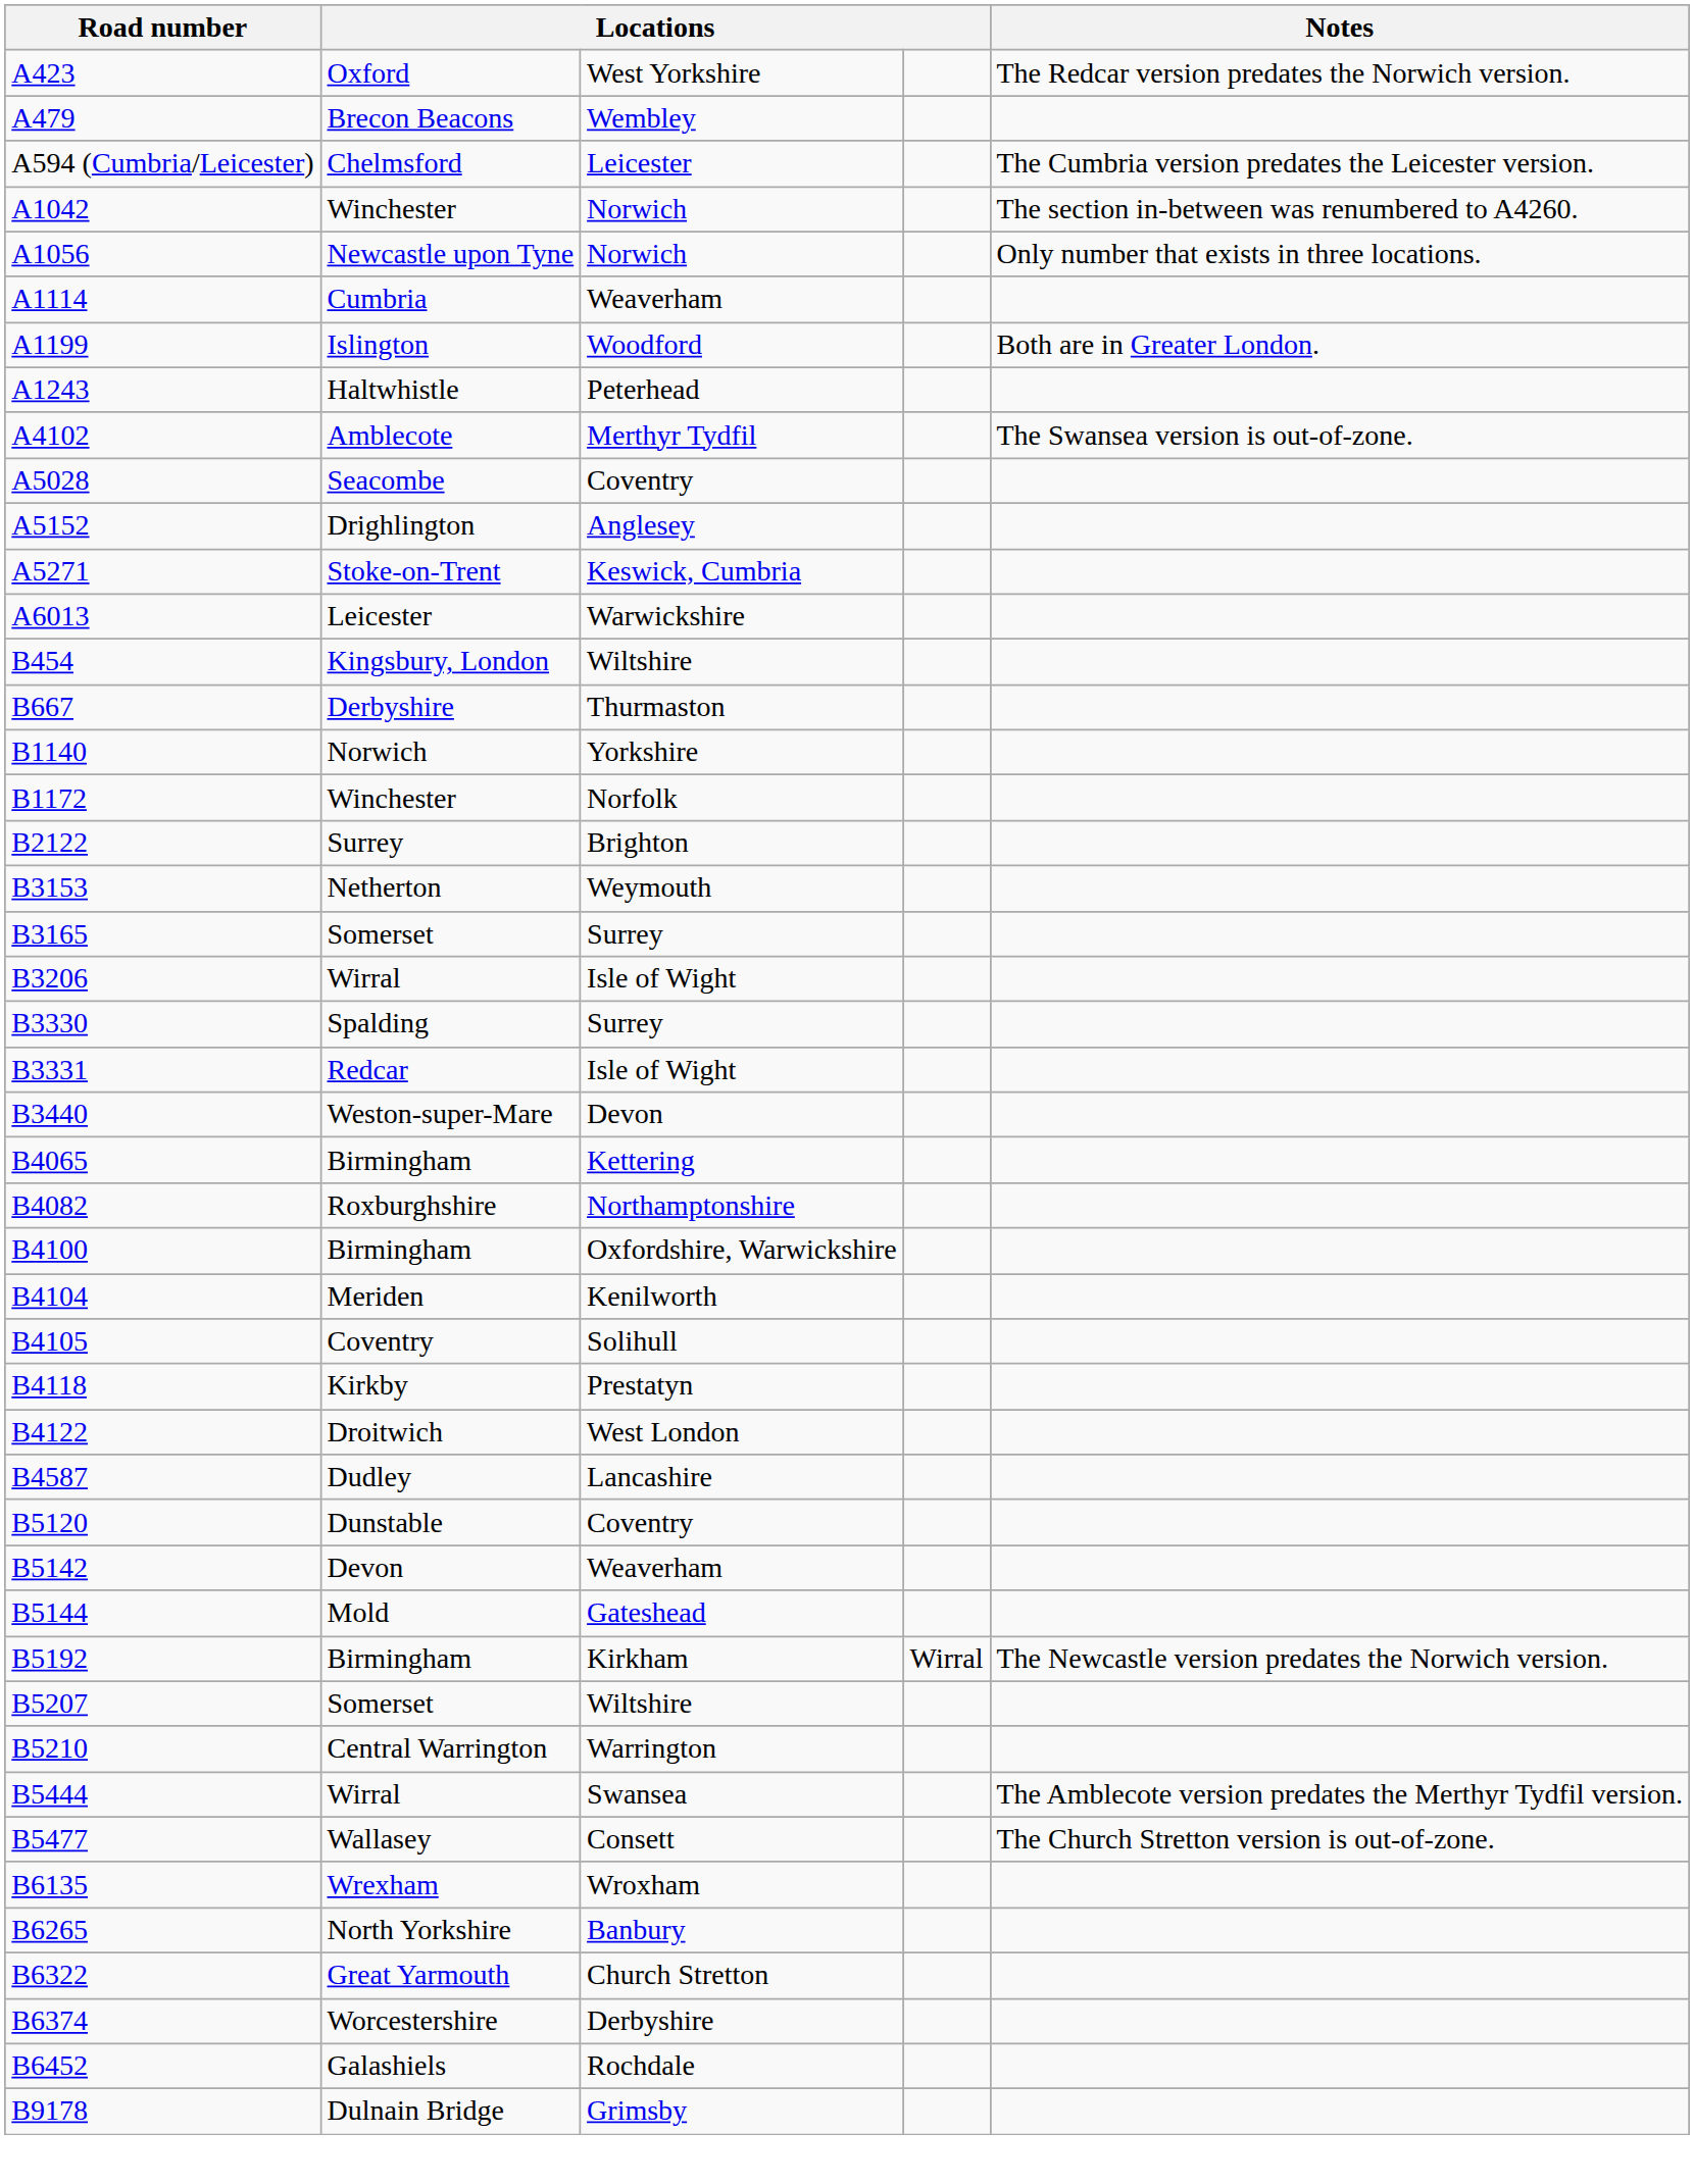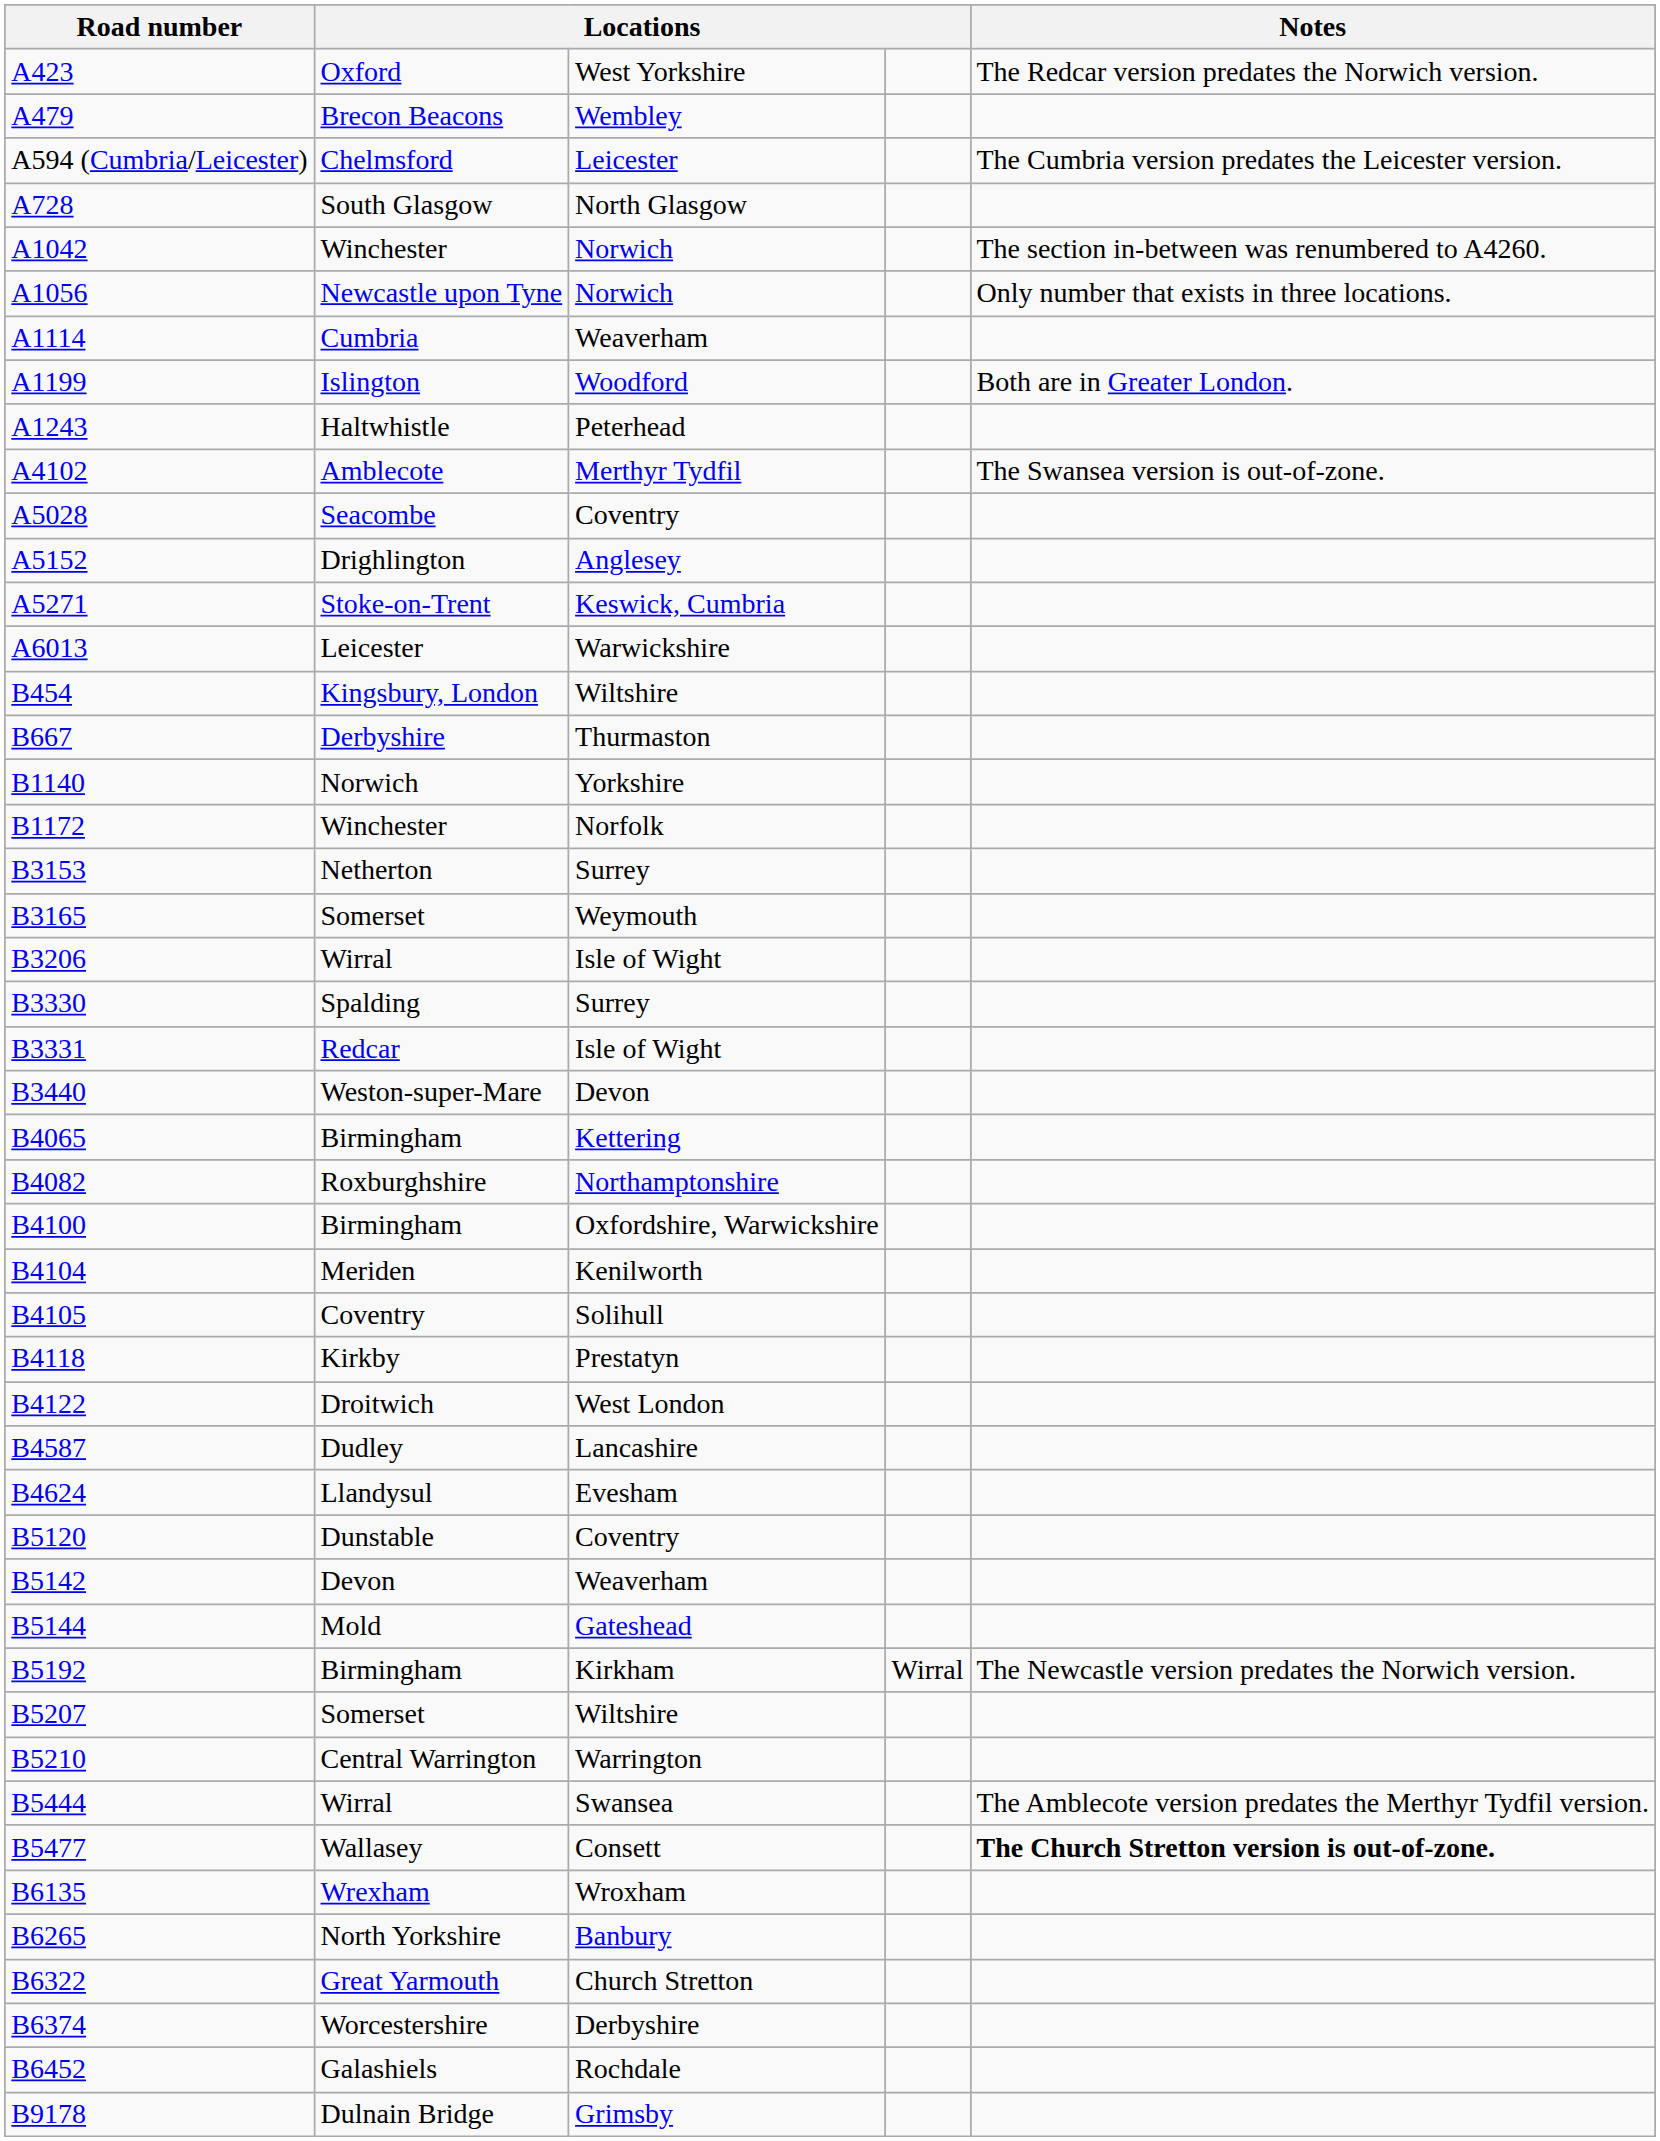 <table class="wikitable">
 <tr>
 <th>Road number</th>
 <th colspan="3">Locations</th>
 <th>Notes</th>
 </tr>
 <tr>
 <td><a href='#'>A423</a></td>
 <td><a href='#'>Oxford</a></td>
 <td>West Yorkshire</td>
 <td></td>
 <td>The Redcar version predates the Norwich version.</td>
 </tr>
 <tr>
 <td><a href='#'>A479</a></td>
 <td><a href='#'>Brecon Beacons</a></td>
 <td><a href='#'>Wembley</a></td>
 <td></td>
 <td></td>
 </tr>
 <tr>
 <td>A594 (<a href='#'>Cumbria</a>/<a href='#'>Leicester</a>)</td>
 <td><a href='#'>Chelmsford</a></td>
 <td><a href='#'>Leicester</a></td>
 <td></td>
 <td>The Cumbria version predates the Leicester version.</td>
+</tr>
+<tr>
+<td><a href='#'>A728</a></td>
+<td>South Glasgow</td>
+<td>North Glasgow</td>
+<td></td>
+<td></td>
 </tr>
 <tr>
 <td><a href='#'>A1042</a></td>
 <td>Winchester</td>
 <td><a href='#'>Norwich</a></td>
 <td></td>
 <td>The section in-between was renumbered to A4260.</td>
 </tr>
 <tr>
 <td><a href='#'>A1056</a></td>
 <td><a href='#'>Newcastle upon Tyne</a></td>
 <td><a href='#'>Norwich</a></td>
 <td></td>
 <td>Only number that exists in three locations.</td>
 </tr>
 <tr>
 <td><a href='#'>A1114</a></td>
 <td><a href='#'>Cumbria</a></td>
 <td>Weaverham</td>
 <td></td>
 <td></td>
 </tr>
 <tr>
 <td><a href='#'>A1199</a></td>
 <td><a href='#'>Islington</a></td>
 <td><a href='#'>Woodford</a></td>
 <td></td>
 <td>Both are in <a href='#'>Greater London</a>.</td>
 </tr>
 <tr>
 <td><a href='#'>A1243</a></td>
 <td>Haltwhistle</td>
 <td>Peterhead</td>
 <td></td>
 <td></td>
 </tr>
 <tr>
 <td><a href='#'>A4102</a></td>
 <td><a href='#'>Amblecote</a></td>
 <td><a href='#'>Merthyr Tydfil</a></td>
 <td></td>
 <td>The Swansea version is out-of-zone.</td>
 </tr>
 <tr>
 <td><a href='#'>A5028</a></td>
 <td><a href='#'>Seacombe</a></td>
 <td>Coventry</td>
 <td></td>
 <td></td>
 </tr>
 <tr>
 <td><a href='#'>A5152</a></td>
 <td>Drighlington</td>
 <td><a href='#'>Anglesey</a></td>
 <td></td>
 <td></td>
 </tr>
 <tr>
 <td><a href='#'>A5271</a></td>
 <td><a href='#'>Stoke-on-Trent</a></td>
 <td><a href='#'>Keswick, Cumbria</a></td>
 <td></td>
 <td></td>
 </tr>
 <tr>
 <td><a href='#'>A6013</a></td>
 <td>Leicester</td>
 <td>Warwickshire</td>
 <td></td>
 <td></td>
 </tr>
 <tr>
 <td><a href='#'>B454</a></td>
 <td><a href='#'>Kingsbury, London</a></td>
 <td>Wiltshire</td>
 <td></td>
 <td></td>
 </tr>
 <tr>
 <td><a href='#'>B667</a></td>
 <td><a href='#'>Derbyshire</a></td>
 <td>Thurmaston</td>
 <td></td>
 <td></td>
 </tr>
 <tr>
 <td><a href='#'>B1140</a></td>
 <td>Norwich</td>
 <td>Yorkshire</td>
 <td></td>
 <td></td>
 </tr>
 <tr>
 <td><a href='#'>B1172</a></td>
 <td>Winchester</td>
 <td>Norfolk</td>
 <td></td>
 <td></td>
 </tr>
 <tr>
-<td><a href='#'>B2122</a></td>
-<td>Surrey</td>
-<td>Brighton</td>
-<td></td>
-<td></td>
-</tr>
-<tr>
 <td><a href='#'>B3153</a></td>
 <td>Netherton</td>
-<td>Weymouth</td>
+<td>Surrey</td>
 <td></td>
 <td></td>
 </tr>
 <tr>
 <td><a href='#'>B3165</a></td>
 <td>Somerset</td>
-<td>Surrey</td>
+<td>Weymouth</td>
 <td></td>
 <td></td>
 </tr>
 <tr>
 <td><a href='#'>B3206</a></td>
 <td>Wirral</td>
 <td>Isle of Wight</td>
 <td></td>
 <td></td>
 </tr>
 <tr>
 <td><a href='#'>B3330</a></td>
 <td>Spalding</td>
 <td>Surrey</td>
 <td></td>
 <td></td>
 </tr>
 <tr>
 <td><a href='#'>B3331</a></td>
 <td><a href='#'>Redcar</a></td>
 <td>Isle of Wight</td>
 <td></td>
 <td></td>
 </tr>
 <tr>
 <td><a href='#'>B3440</a></td>
 <td>Weston-super-Mare</td>
 <td>Devon</td>
 <td></td>
 <td></td>
 </tr>
 <tr>
 <td><a href='#'>B4065</a></td>
 <td>Birmingham</td>
 <td><a href='#'>Kettering</a></td>
 <td></td>
 <td></td>
 </tr>
 <tr>
 <td><a href='#'>B4082</a></td>
 <td>Roxburghshire</td>
 <td><a href='#'>Northamptonshire</a></td>
 <td></td>
 <td></td>
 </tr>
 <tr>
 <td><a href='#'>B4100</a></td>
 <td>Birmingham</td>
 <td>Oxfordshire, Warwickshire</td>
 <td></td>
 <td></td>
 </tr>
 <tr>
 <td><a href='#'>B4104</a></td>
 <td>Meriden</td>
 <td>Kenilworth</td>
 <td></td>
 <td></td>
 </tr>
 <tr>
 <td><a href='#'>B4105</a></td>
 <td>Coventry</td>
 <td>Solihull</td>
 <td></td>
 <td></td>
 </tr>
 <tr>
 <td><a href='#'>B4118</a></td>
 <td>Kirkby</td>
 <td>Prestatyn</td>
 <td></td>
 <td></td>
 </tr>
 <tr>
 <td><a href='#'>B4122</a></td>
 <td>Droitwich</td>
 <td>West London</td>
 <td></td>
 <td></td>
 </tr>
 <tr>
 <td><a href='#'>B4587</a></td>
 <td>Dudley</td>
 <td>Lancashire</td>
 <td></td>
 <td></td>
 </tr>
 <tr>
+<td><a href='#'>B4624</a></td>
+<td>Llandysul</td>
+<td>Evesham</td>
+<td></td>
+<td></td>
+</tr>
+<tr>
 <td><a href='#'>B5120</a></td>
 <td>Dunstable</td>
 <td>Coventry</td>
 <td></td>
 <td></td>
 </tr>
 <tr>
 <td><a href='#'>B5142</a></td>
 <td>Devon</td>
 <td>Weaverham</td>
 <td></td>
 <td></td>
 </tr>
 <tr>
 <td><a href='#'>B5144</a></td>
 <td>Mold</td>
 <td><a href='#'>Gateshead</a></td>
 <td></td>
 <td></td>
 </tr>
 <tr>
 <td><a href='#'>B5192</a></td>
 <td>Birmingham</td>
 <td>Kirkham</td>
 <td>Wirral</td>
 <td>The Newcastle version predates the Norwich version.</td>
 </tr>
 <tr>
 <td><a href='#'>B5207</a></td>
 <td>Somerset</td>
 <td>Wiltshire</td>
 <td></td>
 <td></td>
 </tr>
 <tr>
 <td><a href='#'>B5210</a></td>
 <td>Central Warrington</td>
 <td>Warrington</td>
 <td></td>
 <td></td>
 </tr>
 <tr>
 <td><a href='#'>B5444</a></td>
 <td>Wirral</td>
 <td>Swansea</td>
 <td></td>
 <td>The Amblecote version predates the Merthyr Tydfil version.</td>
 </tr>
 <tr>
 <td><a href='#'>B5477</a></td>
 <td>Wallasey</td>
 <td>Consett</td>
 <td></td>
-<td>The Church Stretton version is out-of-zone.</td>
+<td><strong>The Church Stretton version is out-of-zone.</strong></td>
 </tr>
 <tr>
 <td><a href='#'>B6135</a></td>
 <td><a href='#'>Wrexham</a></td>
 <td>Wroxham</td>
 <td></td>
 <td></td>
 </tr>
 <tr>
 <td><a href='#'>B6265</a></td>
 <td>North Yorkshire</td>
 <td><a href='#'>Banbury</a></td>
 <td></td>
 <td></td>
 </tr>
 <tr>
 <td><a href='#'>B6322</a></td>
 <td><a href='#'>Great Yarmouth</a></td>
 <td>Church Stretton</td>
 <td></td>
 <td></td>
 </tr>
 <tr>
 <td><a href='#'>B6374</a></td>
 <td>Worcestershire</td>
 <td>Derbyshire</td>
 <td></td>
 <td></td>
 </tr>
 <tr>
 <td><a href='#'>B6452</a></td>
 <td>Galashiels</td>
 <td>Rochdale</td>
 <td></td>
 <td></td>
 </tr>
 <tr>
 <td><a href='#'>B9178</a></td>
 <td>Dulnain Bridge</td>
 <td><a href='#'>Grimsby</a></td>
 <td></td>
 <td></td>
 </tr>
 </table>
